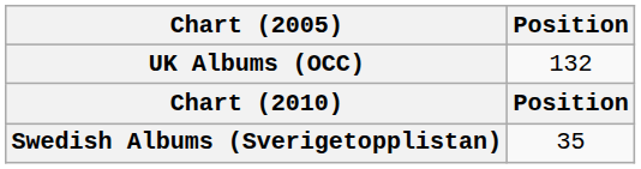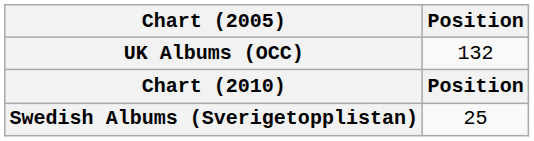 <table class="wikitable plainrowheaders" style="text-align:center">
 <tr>
 <th>Chart (2005)</th>
 <th>Position</th>
 </tr>
 <tr>
 <th scope="row">UK Albums (OCC)</th>
 <td>132</td>
 </tr>
 <tr>
 <th>Chart (2010)</th>
 <th>Position</th>
 </tr>
 <tr>
 <th scope="row">Swedish Albums (Sverigetopplistan)</th>
-<td>35</td>
+<td>25</td>
 </tr>
 </table>
